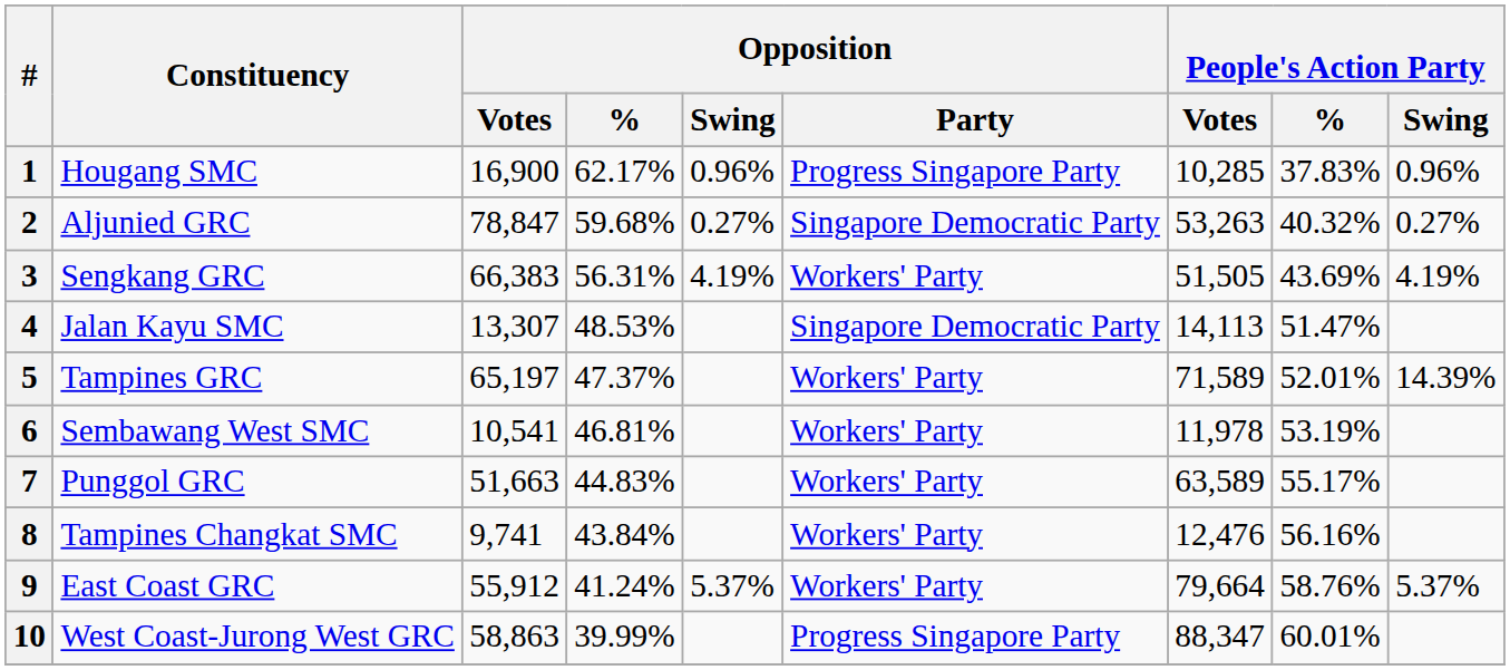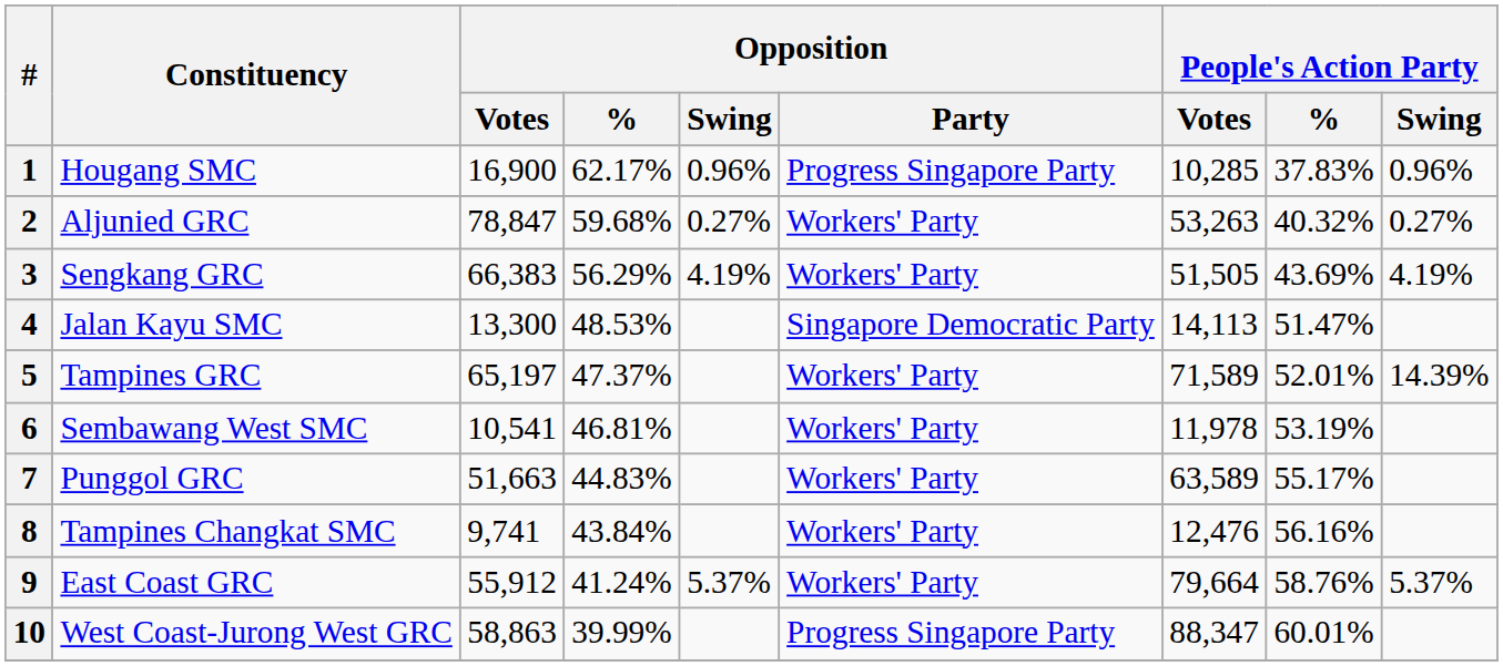 <table class="wikitable sortable">
 <tr>
 <th rowspan=2>#</th>
 <th rowspan=2>Constituency</th>
 <th colspan=4>Opposition</th>
 <th colspan=3><br><a href='#'>People's Action Party</a></th>
 </tr>
 <tr>
 <th data-sort-type="number">Votes</th>
 <th data-sort-type="number">%</th>
 <th>Swing</th>
 <th>Party</th>
 <th data-sort-type="number">Votes</th>
 <th data-sort-type="number">%</th>
 <th>Swing</th>
 </tr>
 <tr>
 <th>1</th>
 <td><a href='#'>Hougang SMC</a></td>
 <td>16,900</td>
 <td>62.17%</td>
 <td> 0.96%</td>
 <td><a href='#'>Progress Singapore Party</a></td>
 <td>10,285</td>
 <td>37.83%</td>
 <td> 0.96%</td>
 </tr>
 <tr>
 <th>2</th>
 <td><a href='#'>Aljunied GRC</a></td>
 <td>78,847</td>
 <td>59.68%</td>
 <td> 0.27%</td>
-<td><a href='#'>Singapore Democratic Party</a></td>
+<td><a href='#'>Workers' Party</a></td>
 <td>53,263</td>
 <td>40.32%</td>
 <td> 0.27%</td>
 </tr>
 <tr>
 <th>3</th>
 <td><a href='#'>Sengkang GRC</a></td>
 <td>66,383</td>
-<td>56.31%</td>
+<td>56.29%</td>
 <td> 4.19%</td>
 <td><a href='#'>Workers' Party</a></td>
 <td>51,505</td>
 <td>43.69%</td>
 <td> 4.19%</td>
 </tr>
 <tr>
 <th>4</th>
 <td><a href='#'>Jalan Kayu SMC</a></td>
-<td>13,307</td>
+<td>13,300</td>
 <td>48.53%</td>
 <td></td>
 <td><a href='#'>Singapore Democratic Party</a></td>
 <td>14,113</td>
 <td>51.47%</td>
 <td></td>
 </tr>
 <tr>
 <th>5</th>
 <td><a href='#'>Tampines GRC</a></td>
 <td>65,197</td>
 <td>47.37%</td>
 <td></td>
 <td><a href='#'>Workers' Party</a></td>
 <td>71,589</td>
 <td>52.01%</td>
 <td> 14.39%</td>
 </tr>
 <tr>
 <th>6</th>
 <td><a href='#'>Sembawang West SMC</a></td>
 <td>10,541</td>
 <td>46.81%</td>
 <td></td>
 <td><a href='#'>Workers' Party</a></td>
 <td>11,978</td>
 <td>53.19%</td>
 <td></td>
 </tr>
 <tr>
 <th>7</th>
 <td><a href='#'>Punggol GRC</a></td>
 <td>51,663</td>
 <td>44.83%</td>
 <td></td>
 <td><a href='#'>Workers' Party</a></td>
 <td>63,589</td>
 <td>55.17%</td>
 <td></td>
 </tr>
 <tr>
 <th>8</th>
 <td><a href='#'>Tampines Changkat SMC</a></td>
 <td>9,741</td>
 <td>43.84%</td>
 <td></td>
 <td><a href='#'>Workers' Party</a></td>
 <td>12,476</td>
 <td>56.16%</td>
 <td></td>
 </tr>
 <tr>
 <th>9</th>
 <td><a href='#'>East Coast GRC</a></td>
 <td>55,912</td>
 <td>41.24%</td>
 <td> 5.37%</td>
 <td><a href='#'>Workers' Party</a></td>
 <td>79,664</td>
 <td>58.76%</td>
 <td> 5.37%</td>
 </tr>
 <tr>
 <th>10</th>
 <td><a href='#'>West Coast-Jurong West GRC</a></td>
 <td>58,863</td>
 <td>39.99%</td>
 <td></td>
 <td><a href='#'>Progress Singapore Party</a></td>
 <td>88,347</td>
 <td>60.01%</td>
 <td></td>
 </tr>
 <tr>
 </tr>
 </table>
